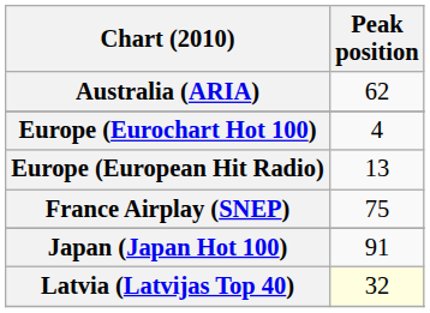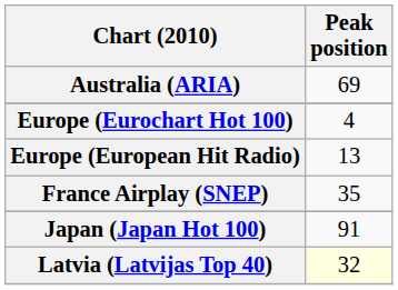 <table class="wikitable sortable plainrowheaders">
 <tr>
 <th>Chart (2010)</th>
 <th>Peak<br>position</th>
 </tr>
 <tr>
 <th scope="row">Australia (<a href='#'>ARIA</a>)</th>
-<td style="text-align:center;">62</td>
+<td style="text-align:center;">69</td>
 </tr>
 <tr>
 </tr>
 <tr>
 </tr>
 <tr>
 </tr>
 <tr>
 </tr>
 <tr>
 </tr>
 <tr>
 </tr>
 <tr>
 <th scope="row">Europe (<a href='#'>Eurochart Hot 100</a>)</th>
 <td style="text-align:center;">4</td>
 </tr>
 <tr>
 <th scope="row">Europe (European Hit Radio)</th>
 <td align="center">13</td>
 </tr>
 <tr>
 <th scope="row">France Airplay (<a href='#'>SNEP</a>)</th>
-<td style="text-align:center;">75</td>
+<td style="text-align:center;">35</td>
 </tr>
 <tr>
 </tr>
 <tr>
 </tr>
 <tr>
 </tr>
 <tr>
 </tr>
 <tr>
 </tr>
 <tr>
 <th scope="row">Japan (<a href='#'>Japan Hot 100</a>)</th>
 <td style="text-align:center;">91</td>
 </tr>
 <tr>
 <th scope="row">Latvia (<a href='#'>Latvijas Top 40</a>)</th>
 <td style="background: lightyellow; text-align:center;">32</td>
 </tr>
 <tr>
 </tr>
 <tr>
 </tr>
 <tr>
 </tr>
 <tr>
 </tr>
 <tr>
 </tr>
 <tr>
 </tr>
 <tr>
 </tr>
 <tr>
 </tr>
 </table>
